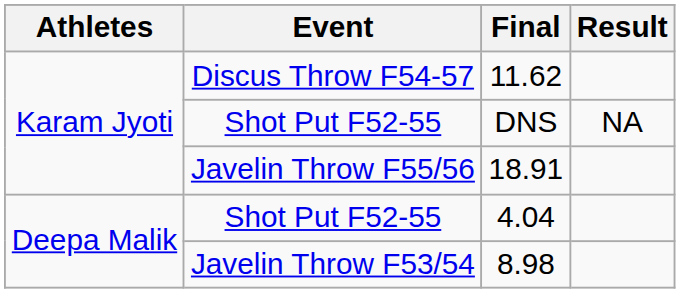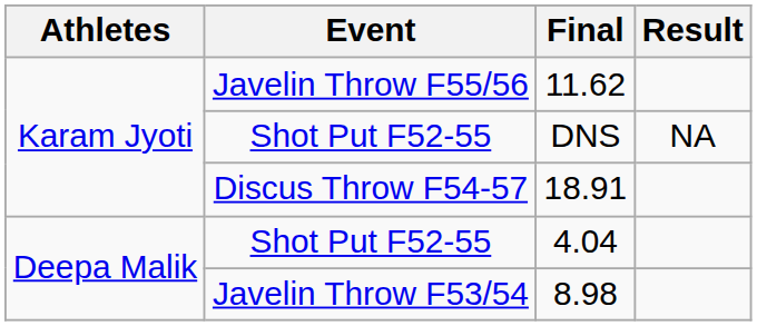 <table class="wikitable" style="text-align:center;">
 <tr>
 <th>Athletes</th>
 <th>Event</th>
 <th>Final</th>
 <th>Result</th>
 </tr>
 <tr>
 <td rowspan="3"><a href='#'>Karam Jyoti</a></td>
-<td><a href='#'>Discus Throw F54-57</a></td>
+<td><a href='#'>Javelin Throw F55/56</a></td>
 <td>11.62</td>
 <td></td>
 </tr>
 <tr>
 <td><a href='#'>Shot Put F52-55</a></td>
 <td>DNS</td>
 <td>NA</td>
 </tr>
 <tr>
-<td><a href='#'>Javelin Throw F55/56</a></td>
+<td><a href='#'>Discus Throw F54-57</a></td>
 <td>18.91</td>
 <td></td>
 </tr>
 <tr>
 <td rowspan="2"><a href='#'>Deepa Malik</a></td>
 <td><a href='#'>Shot Put F52-55</a></td>
 <td>4.04</td>
 <td></td>
 </tr>
 <tr>
 <td><a href='#'>Javelin Throw F53/54</a></td>
 <td>8.98</td>
 <td></td>
 </tr>
 </table>
